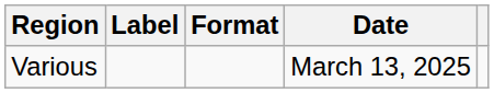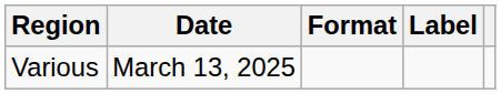 <table class="wikitable sortable">
 <tr>
 <th>Region</th>
+<th>Date</th>
+<th>Format</th>
 <th>Label</th>
-<th>Format</th>
-<th>Date</th>
 <th></th>
 </tr>
 <tr>
 <td>Various</td>
+<td>March 13, 2025</td>
 <td></td>
 <td></td>
-<td>March 13, 2025</td>
 <td></td>
 </tr>
 </table>
